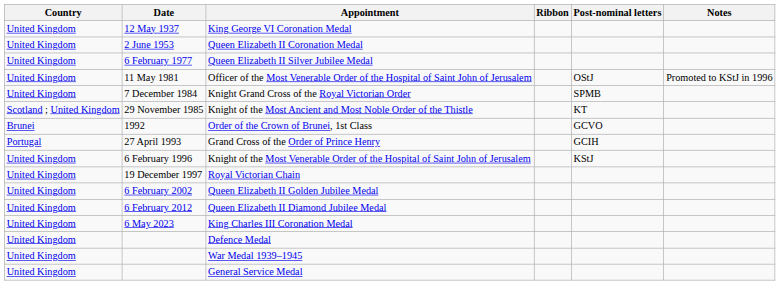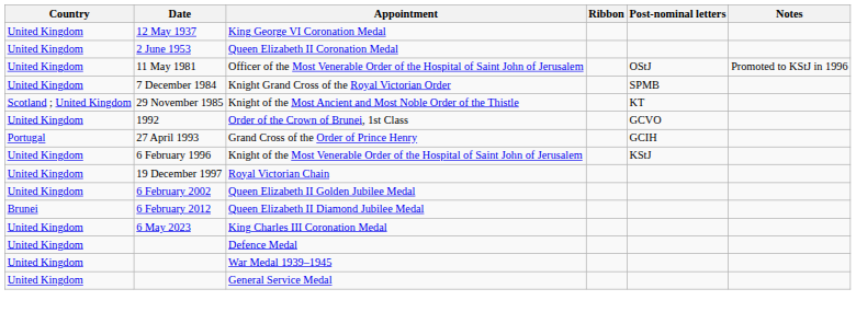 <table class="wikitable sortable">
 <tr>
 <th>Country</th>
 <th>Date</th>
 <th>Appointment</th>
 <th>Ribbon</th>
 <th>Post-nominal letters</th>
 <th>Notes</th>
 </tr>
 <tr>
 <td><a href='#'>United Kingdom</a></td>
 <td><a href='#'>12 May 1937</a></td>
 <td><a href='#'>King George VI Coronation Medal</a></td>
 <td></td>
 <td></td>
 <td></td>
 </tr>
 <tr>
 <td><a href='#'>United Kingdom</a></td>
 <td><a href='#'>2 June 1953</a></td>
 <td><a href='#'>Queen Elizabeth II Coronation Medal</a></td>
-<td></td>
-<td></td>
-<td></td>
-</tr>
-<tr>
-<td><a href='#'>United Kingdom</a></td>
-<td><a href='#'>6 February 1977</a></td>
-<td><a href='#'>Queen Elizabeth II Silver Jubilee Medal</a></td>
 <td></td>
 <td></td>
 <td></td>
 </tr>
 <tr>
 <td><a href='#'>United Kingdom</a></td>
 <td>11 May 1981</td>
 <td>Officer of the <a href='#'>Most Venerable Order of the Hospital of Saint John of Jerusalem</a></td>
 <td></td>
 <td>OStJ</td>
 <td>Promoted to KStJ in 1996</td>
 </tr>
 <tr>
 <td><a href='#'>United Kingdom</a></td>
 <td>7 December 1984</td>
 <td>Knight Grand Cross of the <a href='#'>Royal Victorian Order</a></td>
 <td></td>
 <td>SPMB</td>
 <td></td>
 </tr>
 <tr>
 <td><a href='#'>Scotland</a> ; <a href='#'>United Kingdom</a></td>
 <td>29 November 1985</td>
 <td>Knight of the <a href='#'>Most Ancient and Most Noble Order of the Thistle</a></td>
 <td></td>
 <td>KT</td>
 <td></td>
 </tr>
 <tr>
-<td><a href='#'>Brunei</a></td>
+<td><a href='#'>United Kingdom</a></td>
 <td>1992</td>
 <td><a href='#'>Order of the Crown of Brunei</a>, 1st Class</td>
 <td></td>
 <td>GCVO</td>
 <td></td>
 </tr>
 <tr>
 <td><a href='#'>Portugal</a></td>
 <td>27 April 1993</td>
 <td>Grand Cross of the <a href='#'>Order of Prince Henry</a></td>
 <td></td>
 <td>GCIH</td>
 <td></td>
 </tr>
 <tr>
 <td><a href='#'>United Kingdom</a></td>
 <td>6 February 1996</td>
 <td>Knight of the <a href='#'>Most Venerable Order of the Hospital of Saint John of Jerusalem</a></td>
 <td></td>
 <td>KStJ</td>
 <td></td>
 </tr>
 <tr>
 <td><a href='#'>United Kingdom</a></td>
 <td>19 December 1997</td>
 <td><a href='#'>Royal Victorian Chain</a></td>
 <td></td>
 <td></td>
 <td></td>
 </tr>
 <tr>
 <td><a href='#'>United Kingdom</a></td>
 <td><a href='#'>6 February 2002</a></td>
 <td><a href='#'>Queen Elizabeth II Golden Jubilee Medal</a></td>
 <td></td>
 <td></td>
 <td></td>
 </tr>
 <tr>
-<td><a href='#'>United Kingdom</a></td>
+<td><a href='#'>Brunei</a></td>
 <td><a href='#'>6 February 2012</a></td>
 <td><a href='#'>Queen Elizabeth II Diamond Jubilee Medal</a></td>
 <td></td>
 <td></td>
 <td></td>
 </tr>
 <tr>
 <td><a href='#'>United Kingdom</a></td>
 <td><a href='#'>6 May 2023</a></td>
 <td><a href='#'>King Charles III Coronation Medal</a></td>
 <td></td>
 <td></td>
 <td></td>
 </tr>
 <tr>
 <td><a href='#'>United Kingdom</a></td>
 <td></td>
 <td><a href='#'>Defence Medal</a></td>
 <td></td>
 <td></td>
 <td></td>
 </tr>
 <tr>
 <td><a href='#'>United Kingdom</a></td>
 <td></td>
 <td><a href='#'>War Medal 1939–1945</a></td>
 <td></td>
 <td></td>
 <td></td>
 </tr>
 <tr>
 <td><a href='#'>United Kingdom</a></td>
 <td></td>
 <td><a href='#'>General Service Medal</a></td>
 <td></td>
 <td></td>
 <td></td>
 </tr>
 </table>
